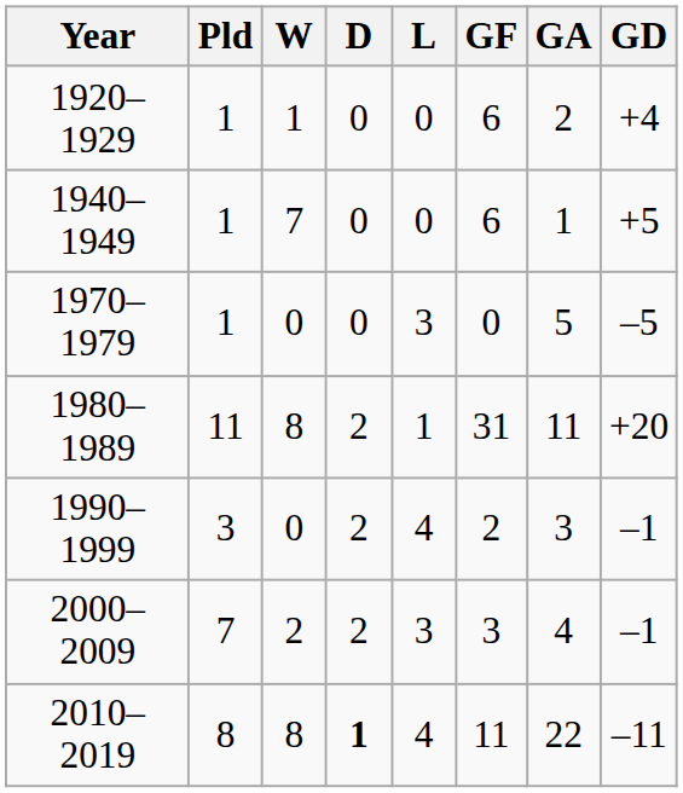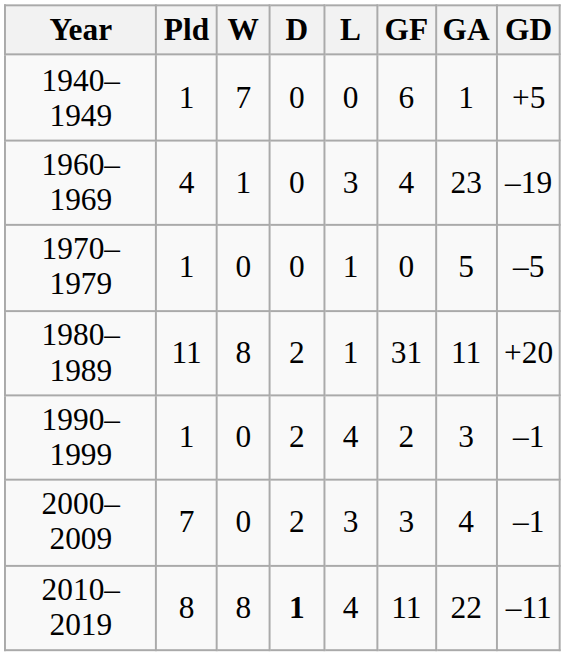 <table class="wikitable sortable" style="float:left; text-align:center;">
 <tr>
 <th width=70>Year</th>
 <th width=20>Pld</th>
 <th width=20>W</th>
 <th width=20>D</th>
 <th width=20>L</th>
 <th width=20>GF</th>
 <th width=20>GA</th>
 <th width=20>GD</th>
 </tr>
 <tr>
-<td>1920–1929</td>
-<td>1</td>
-<td>1</td>
-<td>0</td>
-<td>0</td>
-<td>6</td>
-<td>2</td>
-<td>+4</td>
-</tr>
-<tr>
 <td>1940–1949</td>
 <td>1</td>
 <td>7</td>
 <td>0</td>
 <td>0</td>
 <td>6</td>
 <td>1</td>
 <td>+5</td>
 </tr>
 <tr>
+<td>1960–1969</td>
+<td>4</td>
+<td>1</td>
+<td>0</td>
+<td>3</td>
+<td>4</td>
+<td>23</td>
+<td>–19</td>
+</tr>
+<tr>
 <td>1970–1979</td>
 <td>1</td>
 <td>0</td>
 <td>0</td>
-<td>3</td>
+<td>1</td>
 <td>0</td>
 <td>5</td>
 <td>–5</td>
 </tr>
 <tr>
 <td>1980–1989</td>
 <td>11</td>
 <td>8</td>
 <td>2</td>
 <td>1</td>
 <td>31</td>
 <td>11</td>
 <td>+20</td>
 </tr>
 <tr>
 <td>1990–1999</td>
-<td>3</td>
+<td>1</td>
 <td>0</td>
 <td>2</td>
 <td>4</td>
 <td>2</td>
 <td>3</td>
 <td>–1</td>
 </tr>
 <tr>
 <td>2000–2009</td>
 <td>7</td>
-<td>2</td>
+<td>0</td>
 <td>2</td>
 <td>3</td>
 <td>3</td>
 <td>4</td>
 <td>–1</td>
 </tr>
 <tr>
 <td>2010–2019</td>
 <td>8</td>
 <td>8</td>
 <td><strong>1</strong></td>
 <td>4</td>
 <td>11</td>
 <td>22</td>
 <td>–11</td>
 </tr>
 </table>
